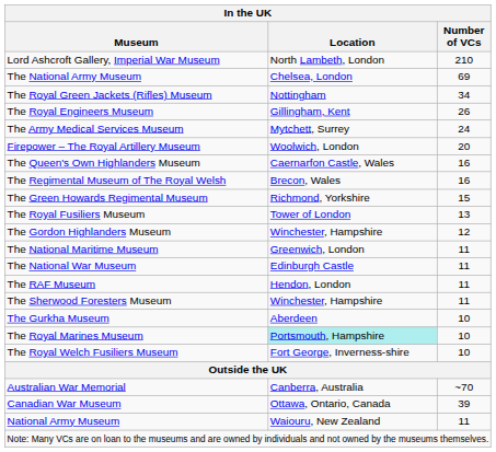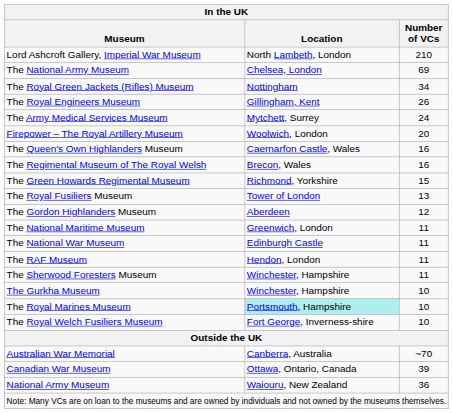 <table class="wikitable">
 <tr>
 <th colspan="3">In the UK</th>
 </tr>
 <tr valign=bottom>
 <th>Museum</th>
 <th>Location</th>
 <th>Number<br>of VCs</th>
 </tr>
 <tr>
 <td>Lord Ashcroft Gallery, <a href='#'>Imperial War Museum</a></td>
 <td>North <a href='#'>Lambeth</a>, London</td>
 <td align=center>210</td>
 </tr>
 <tr>
 <td>The <a href='#'>National Army Museum</a></td>
 <td><a href='#'>Chelsea, London</a></td>
 <td align=center>69</td>
 </tr>
 <tr>
 <td>The <a href='#'>Royal Green Jackets (Rifles) Museum</a></td>
 <td><a href='#'>Nottingham</a></td>
 <td align=center>34</td>
 </tr>
 <tr>
 <td>The <a href='#'>Royal Engineers Museum</a></td>
 <td><a href='#'>Gillingham, Kent</a></td>
 <td align=center>26</td>
 </tr>
 <tr>
 <td>The <a href='#'>Army Medical Services Museum</a></td>
 <td><a href='#'>Mytchett</a>, Surrey</td>
 <td align=center>24</td>
 </tr>
 <tr>
 <td><a href='#'>Firepower – The Royal Artillery Museum</a></td>
 <td><a href='#'>Woolwich</a>, London</td>
 <td align=center>20</td>
 </tr>
 <tr>
 <td>The <a href='#'>Queen's Own Highlanders</a> Museum</td>
 <td><a href='#'>Caernarfon Castle</a>, Wales</td>
 <td align=center>16</td>
 </tr>
 <tr>
 <td>The <a href='#'>Regimental Museum of The Royal Welsh</a></td>
 <td><a href='#'>Brecon</a>, Wales</td>
 <td align=center>16</td>
 </tr>
 <tr>
 <td>The <a href='#'>Green Howards Regimental Museum</a></td>
 <td><a href='#'>Richmond</a>, Yorkshire</td>
 <td align=center>15</td>
 </tr>
 <tr>
 <td>The <a href='#'>Royal Fusiliers</a> Museum</td>
 <td><a href='#'>Tower of London</a></td>
 <td align=center>13</td>
 </tr>
 <tr>
 <td>The <a href='#'>Gordon Highlanders</a> Museum</td>
-<td><a href='#'>Winchester</a>, Hampshire</td>
+<td><a href='#'>Aberdeen</a></td>
 <td align=center>12</td>
 </tr>
 <tr>
 <td>The <a href='#'>National Maritime Museum</a></td>
 <td><a href='#'>Greenwich</a>, London</td>
 <td align=center>11</td>
 </tr>
 <tr>
 <td>The <a href='#'>National War Museum</a></td>
 <td><a href='#'>Edinburgh Castle</a></td>
 <td align=center>11</td>
 </tr>
 <tr>
 <td>The <a href='#'>RAF Museum</a></td>
 <td><a href='#'>Hendon</a>, London</td>
 <td align=center>11</td>
 </tr>
 <tr>
 <td>The <a href='#'>Sherwood Foresters</a> Museum</td>
 <td><a href='#'>Winchester</a>, Hampshire</td>
 <td align=center>11</td>
 </tr>
 <tr>
 <td><a href='#'>The Gurkha Museum</a></td>
-<td><a href='#'>Aberdeen</a></td>
+<td><a href='#'>Winchester</a>, Hampshire</td>
 <td align=center>10</td>
 </tr>
 <tr>
 <td>The <a href='#'>Royal Marines Museum</a></td>
 <td style="background: paleturquoise;"><a href='#'>Portsmouth</a>, Hampshire</td>
 <td align=center>10</td>
 </tr>
 <tr>
 <td>The <a href='#'>Royal Welch Fusiliers Museum</a></td>
 <td><a href='#'>Fort George</a>, Inverness-shire</td>
 <td align=center>10</td>
 </tr>
 <tr>
 <th colspan="3">Outside the UK</th>
 </tr>
 <tr>
 <td><a href='#'>Australian War Memorial</a></td>
 <td><a href='#'>Canberra</a>, Australia</td>
 <td align=center>~70</td>
 </tr>
 <tr>
 <td><a href='#'>Canadian War Museum</a></td>
 <td><a href='#'>Ottawa</a>, Ontario, Canada</td>
 <td align=center>39</td>
 </tr>
 <tr>
 <td><a href='#'>National Army Museum</a></td>
 <td><a href='#'>Waiouru</a>, New Zealand</td>
-<td align=center>11</td>
+<td align=center>36</td>
 </tr>
 <tr>
 <td colspan="4" style="text-align: center;"><small>Note: Many VCs are on loan to the museums and are owned by individuals and not owned by the museums themselves.</small></td>
 </tr>
 </table>
